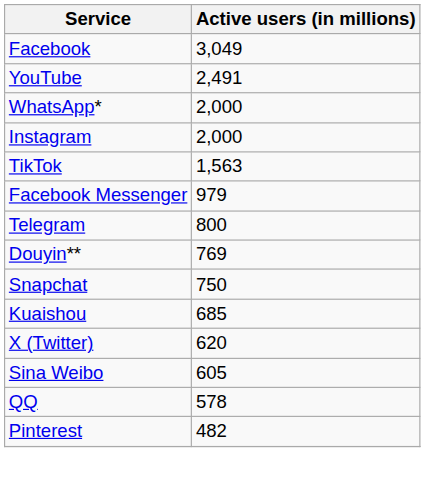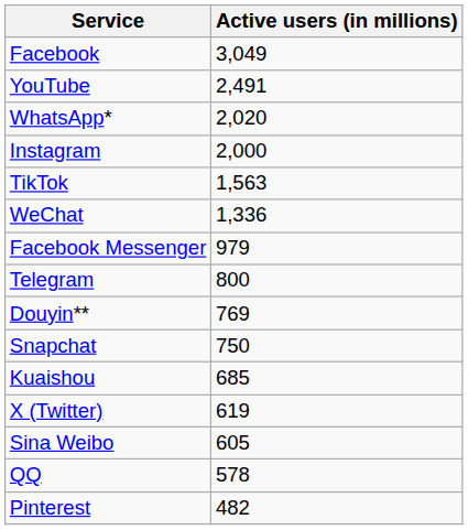 <table class="wikitable sortable">
 <tr>
 <th>Service</th>
 <th>Active users (in millions)</th>
 </tr>
 <tr>
 <td><a href='#'>Facebook</a></td>
 <td>3,049</td>
 </tr>
 <tr>
 <td><a href='#'>YouTube</a></td>
 <td>2,491</td>
 </tr>
 <tr>
 <td><a href='#'>WhatsApp</a>*</td>
-<td>2,000</td>
+<td>2,020</td>
 </tr>
 <tr>
 <td><a href='#'>Instagram</a></td>
 <td>2,000</td>
 </tr>
 <tr>
 <td><a href='#'>TikTok</a></td>
 <td>1,563</td>
+</tr>
+<tr>
+<td><a href='#'>WeChat</a></td>
+<td>1,336</td>
 </tr>
 <tr>
 <td><a href='#'>Facebook Messenger</a></td>
 <td>979</td>
 </tr>
 <tr>
 <td><a href='#'>Telegram</a></td>
 <td>800</td>
 </tr>
 <tr>
 <td><a href='#'>Douyin</a>**</td>
 <td>769</td>
 </tr>
 <tr>
 <td><a href='#'>Snapchat</a></td>
 <td>750</td>
 </tr>
 <tr>
 <td><a href='#'>Kuaishou</a></td>
 <td>685</td>
 </tr>
 <tr>
 <td><a href='#'>X (Twitter)</a></td>
-<td>620</td>
+<td>619</td>
 </tr>
 <tr>
 <td><a href='#'>Sina Weibo</a></td>
 <td>605</td>
 </tr>
 <tr>
 <td><a href='#'>QQ</a></td>
 <td>578</td>
 </tr>
 <tr>
 <td><a href='#'>Pinterest</a></td>
 <td>482</td>
 </tr>
 <tr>
 </tr>
 </table>
